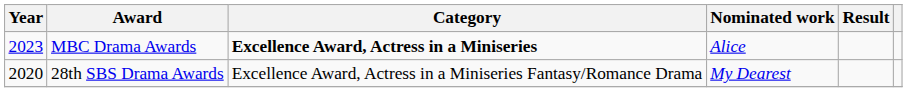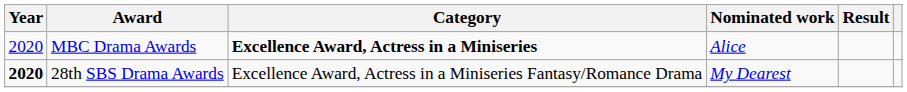 <table class="wikitable">
 <tr>
 <th>Year</th>
 <th>Award</th>
 <th>Category</th>
 <th>Nominated work</th>
 <th>Result</th>
 <th scope="col" class="unsortable"></th>
 </tr>
 <tr>
-<td style="text-align:center"><a href='#'>2023</a></td>
+<td style="text-align:center"><a href='#'>2020</a></td>
 <td><a href='#'>MBC Drama Awards</a></td>
 <td><strong>Excellence Award, Actress in a Miniseries</strong></td>
 <td><em><a href='#'>Alice</a></em></td>
 <td></td>
 <td></td>
 </tr>
 <tr>
-<td>2020</td>
+<td><strong>2020</strong></td>
 <td>28th <a href='#'>SBS Drama Awards</a></td>
 <td>Excellence Award, Actress in a Miniseries Fantasy/Romance Drama</td>
 <td><em><a href='#'>My Dearest</a></em></td>
 <td></td>
 <td></td>
 </tr>
 <tr>
 </tr>
 </table>
